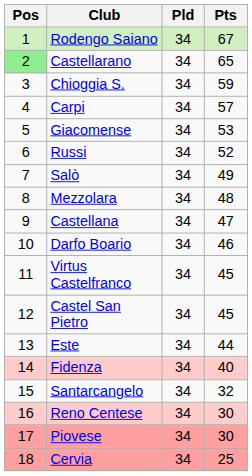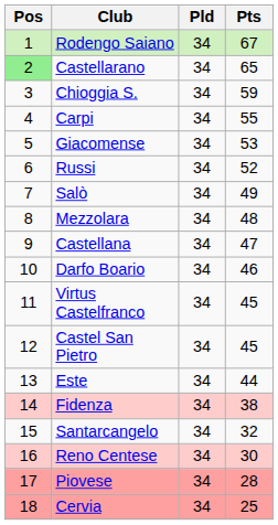 <table class="wikitable">
 <tr>
 <th width=40>Pos</th>
 <th width=120>Club</th>
 <th width=40>Pld</th>
 <th width=40>Pts</th>
 </tr>
 <tr style="background:#D0F0C0;">
 <td style="text-align: center">1</td>
 <td><a href='#'>Rodengo Saiano</a></td>
 <td style="text-align: center">34</td>
 <td style="text-align: center">67</td>
 </tr>
 <tr>
 <td style="background: lightgreen; text-align: center">2</td>
 <td><a href='#'>Castellarano</a></td>
 <td style="text-align: center">34</td>
 <td style="text-align: center">65</td>
 </tr>
 <tr>
 <td style="text-align: center">3</td>
 <td><a href='#'>Chioggia S.</a></td>
 <td style="text-align: center">34</td>
 <td style="text-align: center">59</td>
 </tr>
 <tr>
 <td style="text-align: center">4</td>
 <td><a href='#'>Carpi</a></td>
 <td style="text-align: center">34</td>
-<td style="text-align: center">57</td>
+<td style="text-align: center">55</td>
 </tr>
 <tr>
 <td style="text-align: center">5</td>
 <td><a href='#'>Giacomense</a></td>
 <td style="text-align: center">34</td>
 <td style="text-align: center">53</td>
 </tr>
 <tr>
 <td style="text-align: center">6</td>
 <td><a href='#'>Russi</a></td>
 <td style="text-align: center">34</td>
 <td style="text-align: center">52</td>
 </tr>
 <tr>
 <td style="text-align: center">7</td>
 <td><a href='#'>Salò</a></td>
 <td style="text-align: center">34</td>
 <td style="text-align: center">49</td>
 </tr>
 <tr>
 <td style="text-align: center">8</td>
 <td><a href='#'>Mezzolara</a></td>
 <td style="text-align: center">34</td>
 <td style="text-align: center">48</td>
 </tr>
 <tr>
 <td style="text-align: center">9</td>
 <td><a href='#'>Castellana</a></td>
 <td style="text-align: center">34</td>
 <td style="text-align: center">47</td>
 </tr>
 <tr>
 <td style="text-align: center">10</td>
 <td><a href='#'>Darfo Boario</a></td>
 <td style="text-align: center">34</td>
 <td style="text-align: center">46</td>
 </tr>
 <tr>
 <td style="text-align: center">11</td>
 <td><a href='#'>Virtus Castelfranco</a></td>
 <td style="text-align: center">34</td>
 <td style="text-align: center">45</td>
 </tr>
 <tr>
 <td style="text-align: center">12</td>
 <td><a href='#'>Castel San Pietro</a></td>
 <td style="text-align: center">34</td>
 <td style="text-align: center">45</td>
 </tr>
 <tr>
 <td style="text-align: center">13</td>
 <td><a href='#'>Este</a></td>
 <td style="text-align: center">34</td>
 <td style="text-align: center">44</td>
 </tr>
 <tr style="background:#FFCCCC;">
 <td style="text-align: center">14</td>
 <td><a href='#'>Fidenza</a></td>
 <td style="text-align: center">34</td>
-<td style="text-align: center">40</td>
+<td style="text-align: center">38</td>
 </tr>
 <tr>
 <td style="text-align: center">15</td>
 <td><a href='#'>Santarcangelo</a></td>
 <td style="text-align: center">34</td>
 <td style="text-align: center">32</td>
 </tr>
 <tr style="background:#FFCCCC;">
 <td style="text-align: center">16</td>
 <td><a href='#'>Reno Centese</a></td>
 <td style="text-align: center">34</td>
 <td style="text-align: center">30</td>
 </tr>
 <tr style="background:#FFA0A0;">
 <td style="text-align: center">17</td>
 <td><a href='#'>Piovese</a></td>
 <td style="text-align: center">34</td>
-<td style="text-align: center">30</td>
+<td style="text-align: center">28</td>
 </tr>
 <tr style="background:#FFA0A0;">
 <td style="text-align: center">18</td>
 <td><a href='#'>Cervia</a></td>
 <td style="text-align: center">34</td>
 <td style="text-align: center">25</td>
 </tr>
 </table>
